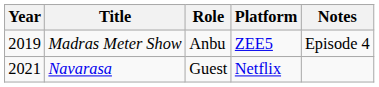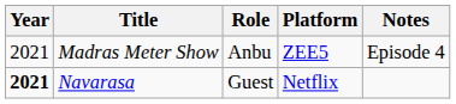 <table class="wikitable">
 <tr>
 <th>Year</th>
 <th>Title</th>
 <th>Role</th>
 <th>Platform</th>
 <th>Notes</th>
 </tr>
 <tr>
-<td>2019</td>
+<td>2021</td>
 <td><em>Madras Meter Show</em></td>
 <td>Anbu</td>
 <td><a href='#'>ZEE5</a></td>
 <td>Episode 4</td>
 </tr>
 <tr>
-<td>2021</td>
+<td><strong>2021</strong></td>
 <td><em><a href='#'>Navarasa</a></em></td>
 <td>Guest</td>
 <td><a href='#'>Netflix</a></td>
 <td></td>
 </tr>
 </table>
